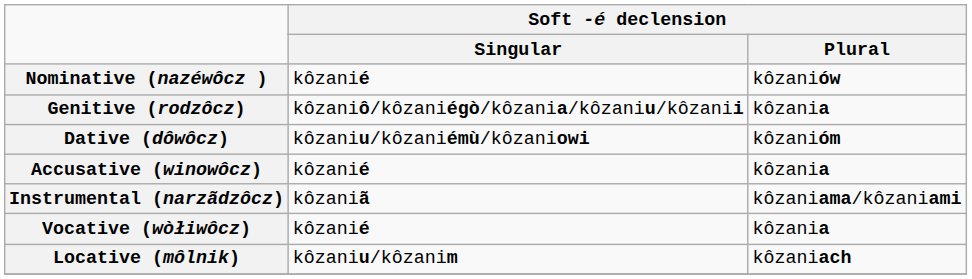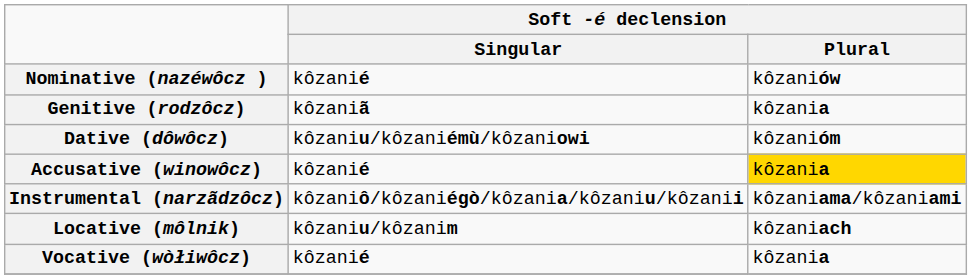 <table class="wikitable">
 <tr>
 <td rowspan="2"></td>
 <th colspan="2">Soft <em>-é</em> declension</th>
 </tr>
 <tr>
 <th>Singular</th>
 <th>Plural</th>
 </tr>
 <tr>
 <th>Nominative (<em>nazéwôcz </em>)</th>
 <td>kôzani<strong>é</strong></td>
 <td>kôzani<strong>ów</strong></td>
 </tr>
 <tr>
 <th>Genitive (<em>rodzôcz</em>)</th>
-<td>kôzani<strong>ô</strong>/kôzani<strong>égò</strong>/kôzani<strong>a</strong>/kôzani<strong>u</strong>/kôzani<strong>i</strong></td>
+<td>kôzani<strong>ã</strong></td>
 <td>kôzani<strong>a</strong></td>
 </tr>
 <tr>
 <th>Dative (<em>dôwôcz</em>)</th>
 <td>kôzani<strong>u</strong>/kôzani<strong>émù</strong>/kôzani<strong>owi</strong></td>
 <td>kôzani<strong>óm</strong></td>
 </tr>
 <tr>
 <th>Accusative (<em>winowôcz</em>)</th>
 <td>kôzani<strong>é</strong></td>
-<td>kôzani<strong>a</strong></td>
+<td style="background: gold;">kôzani<strong>a</strong></td>
 </tr>
 <tr>
 <th>Instrumental (<em>narzãdzôcz</em>)</th>
-<td>kôzani<strong>ã</strong></td>
+<td>kôzani<strong>ô</strong>/kôzani<strong>égò</strong>/kôzani<strong>a</strong>/kôzani<strong>u</strong>/kôzani<strong>i</strong></td>
 <td>kôzani<strong>ama</strong>/kôzani<strong>ami</strong></td>
+</tr>
+<tr>
+<th>Locative (<em>môlnik</em>)</th>
+<td>kôzani<strong>u</strong>/kôzani<strong>m</strong></td>
+<td>kôzani<strong>ach</strong></td>
 </tr>
 <tr>
 <th>Vocative (<em>wòłiwôcz</em>)</th>
 <td>kôzani<strong>é</strong></td>
 <td>kôzani<strong>a</strong></td>
 </tr>
 <tr>
-<th>Locative (<em>môlnik</em>)</th>
-<td>kôzani<strong>u</strong>/kôzani<strong>m</strong></td>
-<td>kôzani<strong>ach</strong></td>
-</tr>
-<tr>
 </tr>
 </table>
